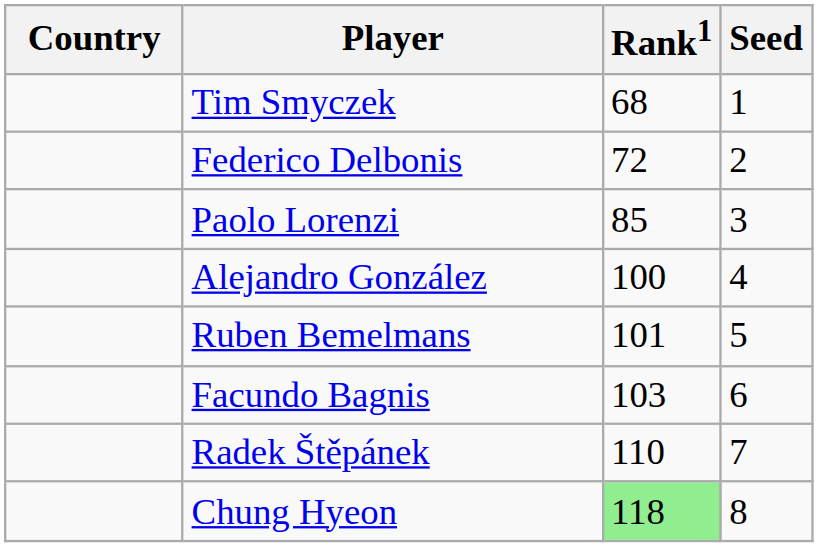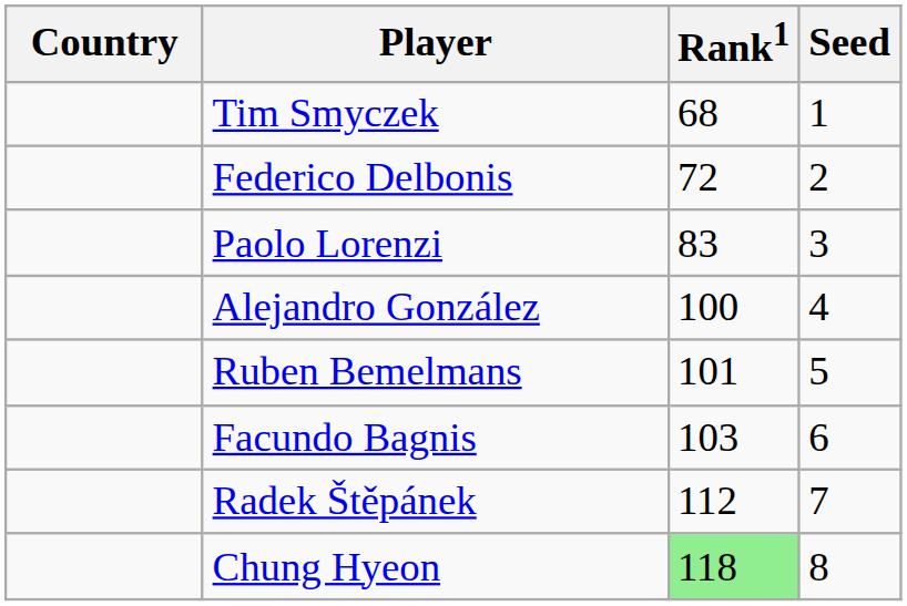 <table class="sortable wikitable">
 <tr>
 <th width="70">Country</th>
 <th width="175">Player</th>
 <th>Rank<sup>1</sup></th>
 <th>Seed</th>
 </tr>
 <tr>
 <td></td>
 <td><a href='#'>Tim Smyczek</a></td>
 <td>68</td>
 <td>1</td>
 </tr>
 <tr>
 <td></td>
 <td><a href='#'>Federico Delbonis</a></td>
 <td>72</td>
 <td>2</td>
 </tr>
 <tr>
 <td></td>
 <td><a href='#'>Paolo Lorenzi</a></td>
-<td>85</td>
+<td>83</td>
 <td>3</td>
 </tr>
 <tr>
 <td></td>
 <td><a href='#'>Alejandro González</a></td>
 <td>100</td>
 <td>4</td>
 </tr>
 <tr>
 <td></td>
 <td><a href='#'>Ruben Bemelmans</a></td>
 <td>101</td>
 <td>5</td>
 </tr>
 <tr>
 <td></td>
 <td><a href='#'>Facundo Bagnis</a></td>
 <td>103</td>
 <td>6</td>
 </tr>
 <tr>
 <td></td>
 <td><a href='#'>Radek Štěpánek</a></td>
-<td>110</td>
+<td>112</td>
 <td>7</td>
 </tr>
 <tr>
 <td></td>
 <td><a href='#'>Chung Hyeon</a></td>
 <td style="background: lightgreen;">118</td>
 <td>8</td>
 </tr>
 </table>
